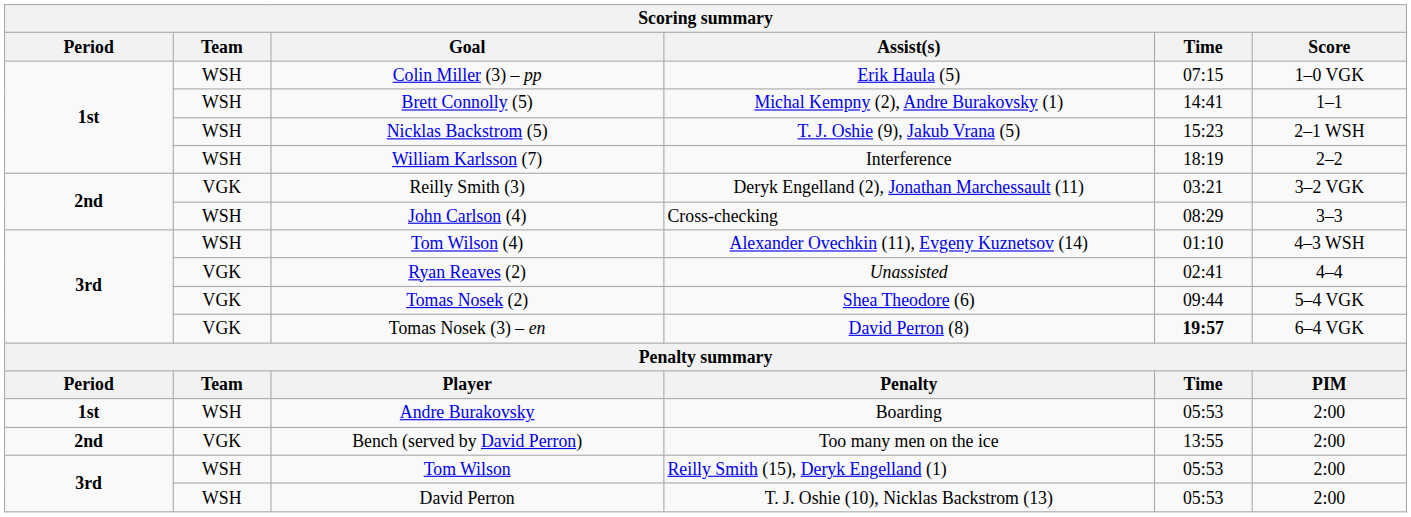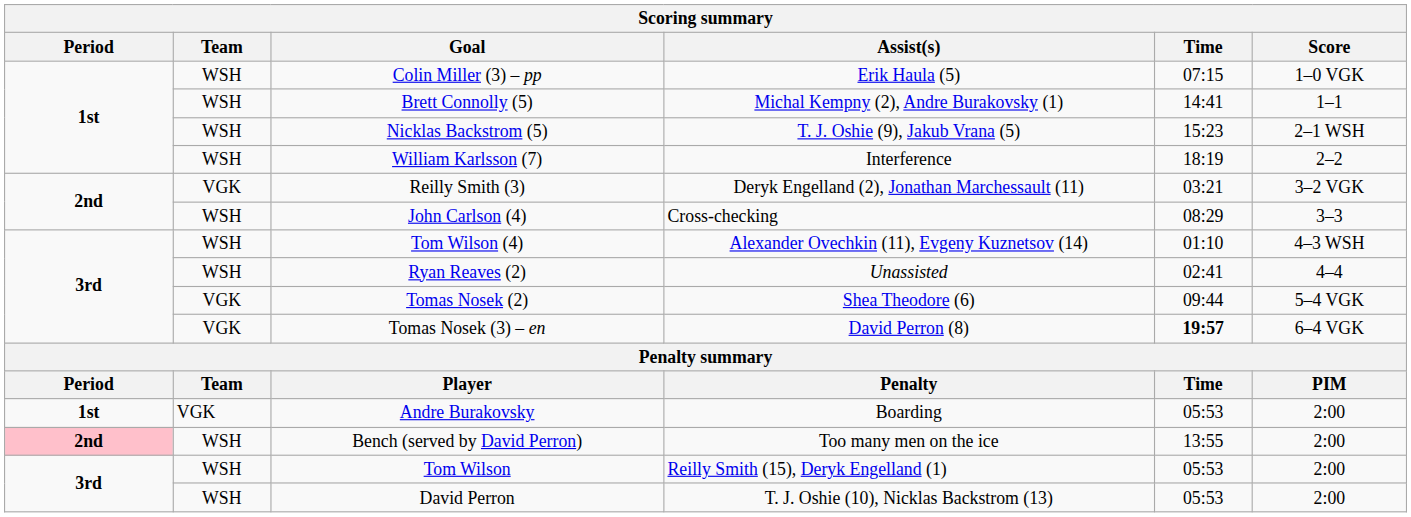 <table style="width:100%;" class="wikitable">
 <tr>
 <th colspan="6">Scoring summary</th>
 </tr>
 <tr>
 <th style="width:12%;">Period</th>
 <th style="width:7%;">Team</th>
 <th style="width:28%;">Goal</th>
 <th style="width:35%;">Assist(s)</th>
 <th style="width:7%;">Time</th>
 <th style="width:11%;">Score</th>
 </tr>
 <tr>
 <td style="text-align:center;" rowspan="4"><strong>1st</strong></td>
 <td style="text-align:center;">WSH</td>
 <td style="text-align:center;"><a href='#'>Colin Miller</a> (3) – <em>pp</em></td>
 <td style="text-align:center;"><a href='#'>Erik Haula</a> (5)</td>
 <td style="text-align:center;">07:15</td>
 <td style="text-align:center;">1–0 VGK</td>
 </tr>
 <tr>
 <td style="text-align:center;">WSH</td>
 <td style="text-align:center;"><a href='#'>Brett Connolly</a> (5)</td>
 <td style="text-align:center;"><a href='#'>Michal Kempny</a> (2), <a href='#'>Andre Burakovsky</a> (1)</td>
 <td style="text-align:center;">14:41</td>
 <td style="text-align:center;">1–1</td>
 </tr>
 <tr>
 <td style="text-align:center;">WSH</td>
 <td style="text-align:center;"><a href='#'>Nicklas Backstrom</a> (5)</td>
 <td style="text-align:center;"><a href='#'>T. J. Oshie</a> (9), <a href='#'>Jakub Vrana</a> (5)</td>
 <td style="text-align:center;">15:23</td>
 <td style="text-align:center;">2–1 WSH</td>
 </tr>
 <tr style="text-align:center;">
 <td style="text-align:center;">WSH</td>
 <td><a href='#'>William Karlsson</a> (7)</td>
 <td style="text-align:center;">Interference</td>
 <td>18:19</td>
 <td>2–2</td>
 </tr>
 <tr style="text-align:center;">
 <td rowspan="2"><strong>2nd</strong></td>
 <td>VGK</td>
 <td>Reilly Smith (3)</td>
 <td>Deryk Engelland (2), <a href='#'>Jonathan Marchessault</a> (11)</td>
 <td>03:21</td>
 <td>3–2 VGK</td>
 </tr>
 <tr>
 <td style="text-align:center;">WSH</td>
 <td style="text-align:center;"><a href='#'>John Carlson</a> (4)</td>
 <td>Cross-checking</td>
 <td style="text-align:center;">08:29</td>
 <td style="text-align:center;">3–3</td>
 </tr>
 <tr>
 <td style="text-align:center;" rowspan="4"><strong>3rd</strong></td>
 <td style="text-align:center;">WSH</td>
 <td style="text-align:center;"><a href='#'>Tom Wilson</a> (4)</td>
 <td style="text-align:center;"><a href='#'>Alexander Ovechkin</a> (11), <a href='#'>Evgeny Kuznetsov</a> (14)</td>
 <td style="text-align:center;">01:10</td>
 <td style="text-align:center;">4–3 WSH</td>
 </tr>
 <tr style="text-align:center;">
-<td>VGK</td>
+<td style="text-align:center;">WSH</td>
 <td><a href='#'>Ryan Reaves</a> (2)</td>
 <td><em>Unassisted</em></td>
 <td>02:41</td>
 <td>4–4</td>
 </tr>
 <tr>
 <td style="text-align:center;">VGK</td>
 <td style="text-align:center;"><a href='#'>Tomas Nosek</a> (2)</td>
 <td style="text-align:center;"><a href='#'>Shea Theodore</a> (6)</td>
 <td style="text-align:center;">09:44</td>
 <td style="text-align:center;">5–4 VGK</td>
 </tr>
 <tr style="text-align:center;">
 <td>VGK</td>
 <td>Tomas Nosek (3) – <em>en</em></td>
 <td><a href='#'>David Perron</a> (8)</td>
 <td><strong>19:57</strong></td>
 <td>6–4 VGK</td>
 </tr>
 <tr>
 <th colspan="6">Penalty summary</th>
 </tr>
 <tr>
 <th style="width:12%;">Period</th>
 <th style="width:7%;">Team</th>
 <th style="width:28%;">Player</th>
 <th style="width:35%;">Penalty</th>
 <th style="width:7%;">Time</th>
 <th style="width:11%;">PIM</th>
 </tr>
 <tr>
 <td style="text-align:center;"><strong>1st</strong></td>
-<td style="text-align:center;">WSH</td>
+<td>VGK</td>
 <td style="text-align:center;"><a href='#'>Andre Burakovsky</a></td>
 <td style="text-align:center;">Boarding</td>
 <td style="text-align:center;">05:53</td>
 <td style="text-align:center;">2:00</td>
 </tr>
 <tr style="text-align:center;">
-<td><strong>2nd</strong></td>
-<td>VGK</td>
+<td style="background: pink;"><strong>2nd</strong></td>
+<td style="text-align:center;">WSH</td>
 <td>Bench (served by <a href='#'>David Perron</a>)</td>
 <td>Too many men on the ice</td>
 <td>13:55</td>
 <td>2:00</td>
 </tr>
 <tr>
 <td style="text-align:center;" rowspan="2"><strong>3rd</strong></td>
 <td style="text-align:center;">WSH</td>
 <td style="text-align:center;"><a href='#'>Tom Wilson</a></td>
 <td><a href='#'>Reilly Smith</a> (15), <a href='#'>Deryk Engelland</a> (1)</td>
 <td style="text-align:center;">05:53</td>
 <td style="text-align:center;">2:00</td>
 </tr>
 <tr style="text-align:center;">
 <td style="text-align:center;">WSH</td>
 <td>David Perron</td>
 <td style="text-align:center;">T. J. Oshie (10), Nicklas Backstrom (13)</td>
 <td>05:53</td>
 <td>2:00</td>
 </tr>
 </table>
